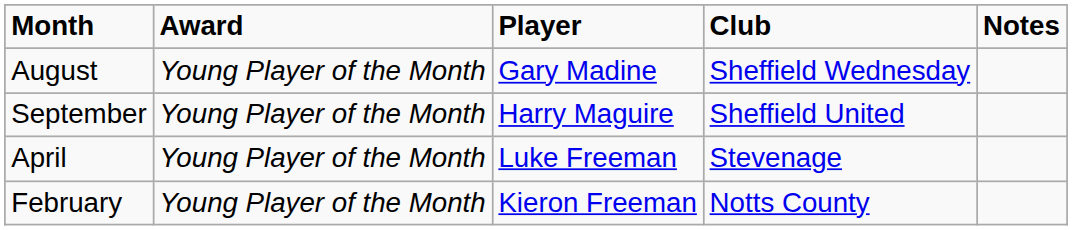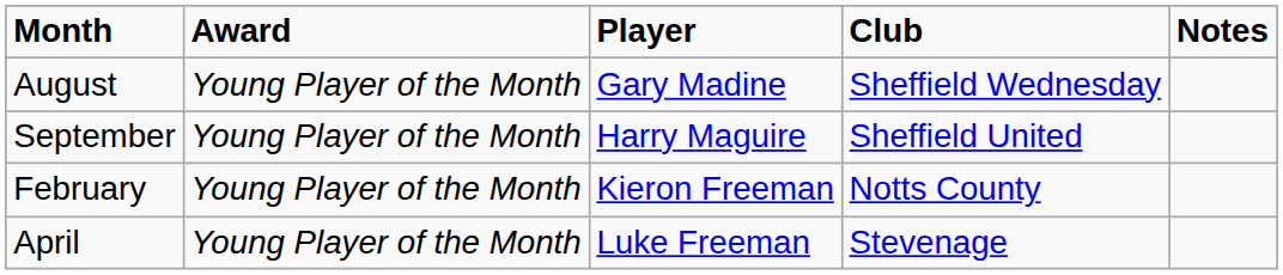 <table class="wikitable">
 <tr>
 <td><strong>Month</strong></td>
 <td><strong>Award</strong></td>
 <td><strong>Player</strong></td>
 <td><strong>Club</strong></td>
 <td><strong>Notes</strong></td>
 </tr>
 <tr>
 <td>August</td>
 <td><em>Young Player of the Month</em></td>
 <td> <a href='#'>Gary Madine</a></td>
 <td><a href='#'>Sheffield Wednesday</a></td>
 <td></td>
 </tr>
 <tr>
 <td>September</td>
 <td><em>Young Player of the Month</em></td>
 <td> <a href='#'>Harry Maguire</a></td>
 <td><a href='#'>Sheffield United</a></td>
 <td></td>
 </tr>
 <tr>
+<td>February</td>
+<td><em>Young Player of the Month</em></td>
+<td> <a href='#'>Kieron Freeman</a></td>
+<td><a href='#'>Notts County</a></td>
+<td></td>
+</tr>
+<tr>
 <td>April</td>
 <td><em>Young Player of the Month</em></td>
 <td> <a href='#'>Luke Freeman</a></td>
 <td><a href='#'>Stevenage</a></td>
 <td></td>
 </tr>
-<tr>
-<td>February</td>
-<td><em>Young Player of the Month</em></td>
-<td> <a href='#'>Kieron Freeman</a></td>
-<td><a href='#'>Notts County</a></td>
-<td></td>
-</tr>
 </table>
